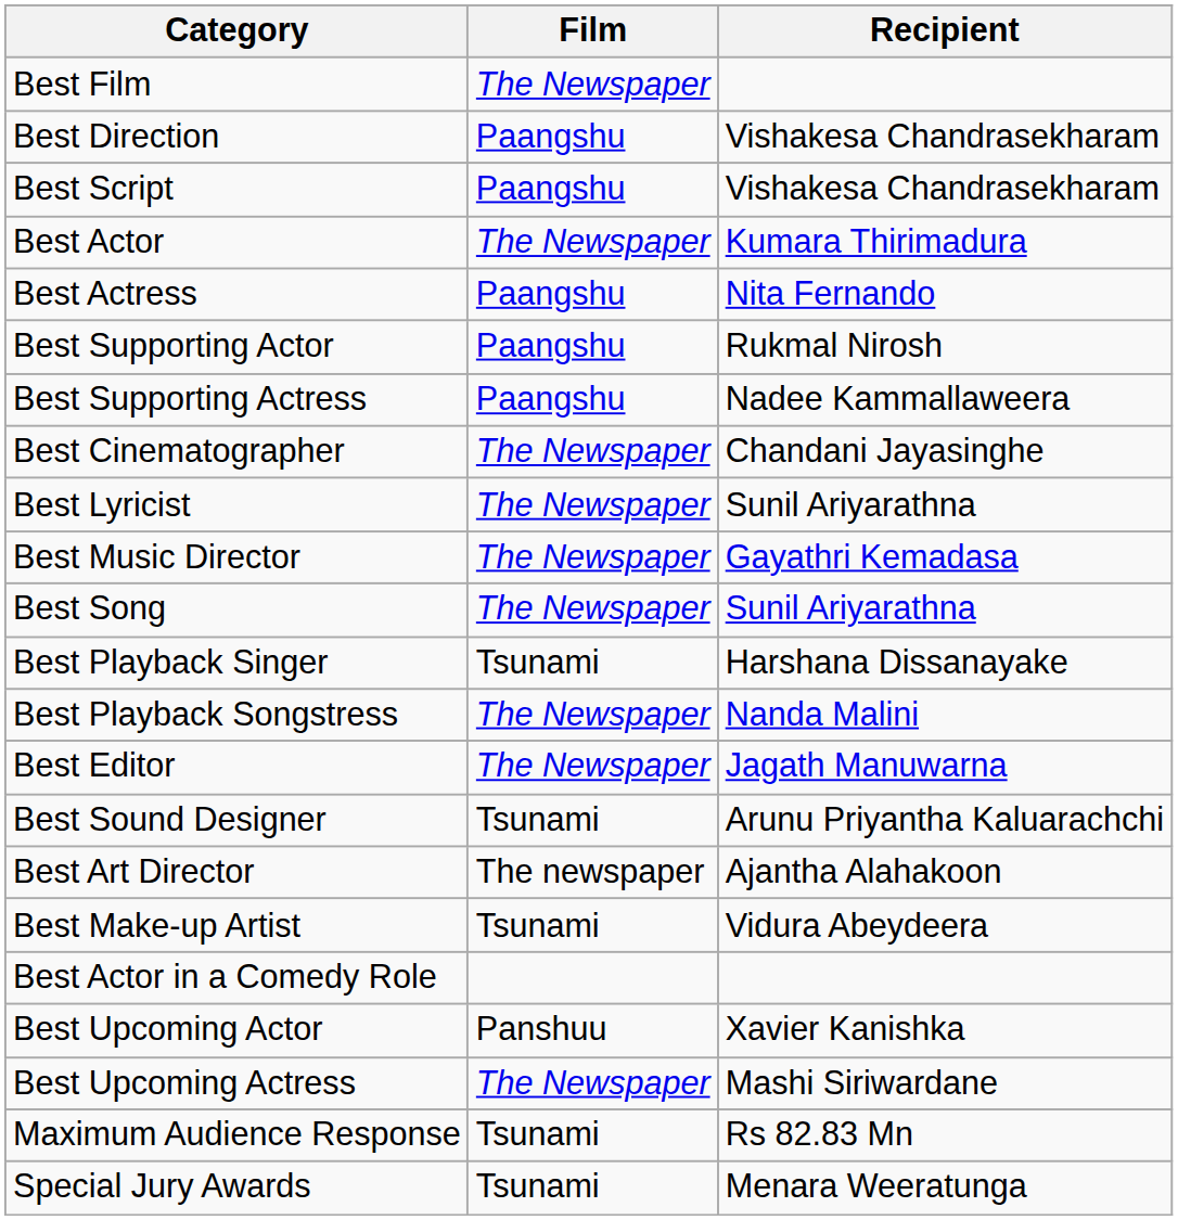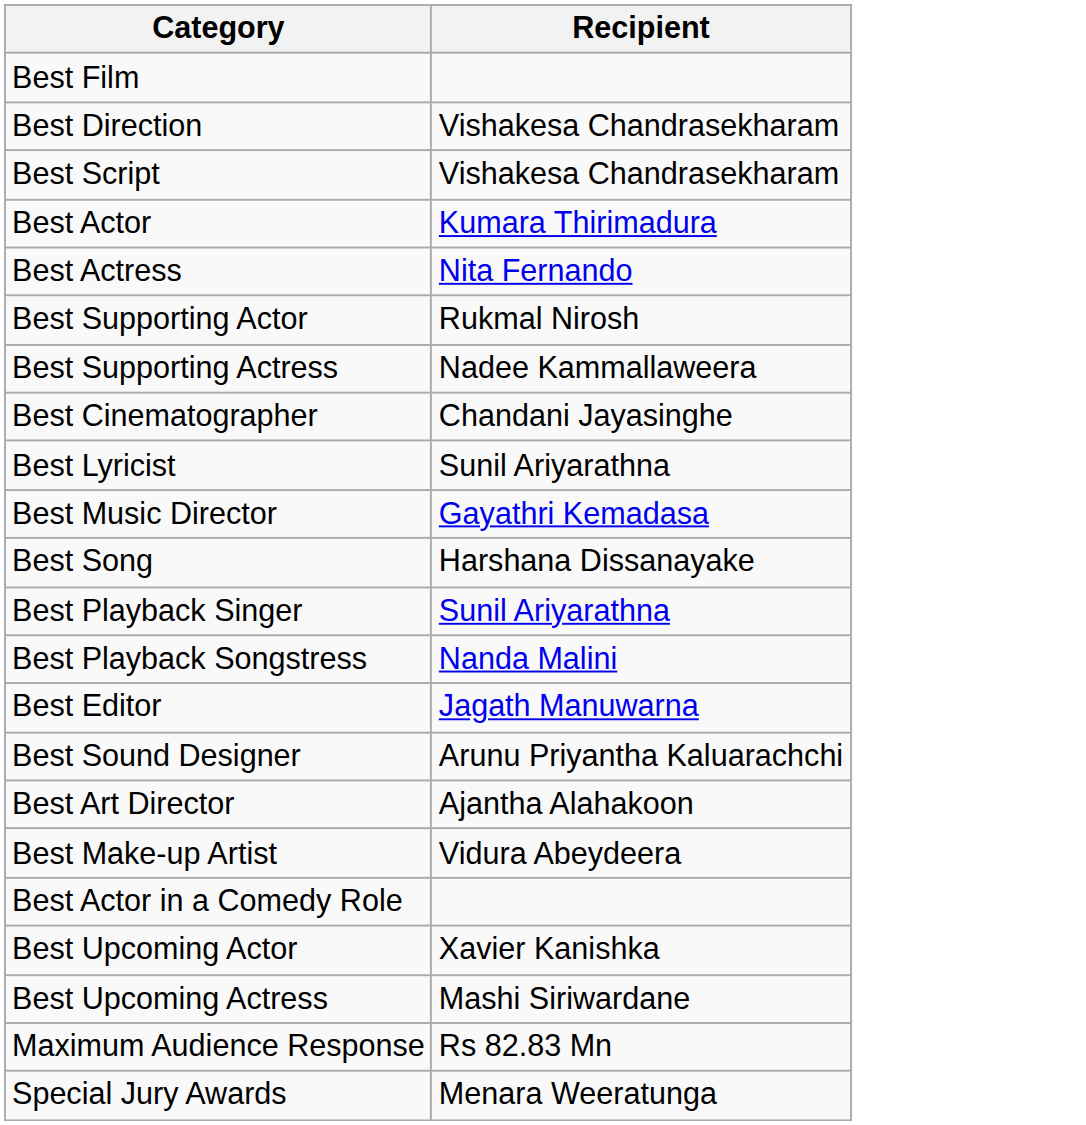 <table class="wikitable plainrowheaders sortable">
 <tr>
 <th scope="col">Category</th>
-<th scope="col">Film</th>
 <th scope="col">Recipient</th>
 </tr>
 <tr>
 <td>Best Film</td>
-<td><em><a href='#'>The Newspaper</a></em></td>
 <td></td>
 </tr>
 <tr>
 <td>Best Direction</td>
-<td><a href='#'>Paangshu</a></td>
 <td>Vishakesa Chandrasekharam</td>
 </tr>
 <tr>
 <td>Best Script</td>
-<td><a href='#'>Paangshu</a></td>
 <td>Vishakesa Chandrasekharam</td>
 </tr>
 <tr>
 <td>Best Actor</td>
-<td><em><a href='#'>The Newspaper</a></em></td>
 <td><a href='#'>Kumara Thirimadura</a></td>
 </tr>
 <tr>
 <td>Best Actress</td>
-<td><a href='#'>Paangshu</a></td>
 <td><a href='#'>Nita Fernando</a></td>
 </tr>
 <tr>
 <td>Best Supporting Actor</td>
-<td><a href='#'>Paangshu</a></td>
 <td>Rukmal Nirosh</td>
 </tr>
 <tr>
 <td>Best Supporting Actress</td>
-<td><a href='#'>Paangshu</a></td>
 <td>Nadee Kammallaweera</td>
 </tr>
 <tr>
 <td>Best Cinematographer</td>
-<td><em><a href='#'>The Newspaper</a></em></td>
 <td>Chandani Jayasinghe</td>
 </tr>
 <tr>
 <td>Best Lyricist</td>
-<td><em><a href='#'>The Newspaper</a></em></td>
 <td>Sunil Ariyarathna</td>
 </tr>
 <tr>
 <td>Best Music Director</td>
-<td><em><a href='#'>The Newspaper</a></em></td>
 <td><a href='#'>Gayathri Kemadasa</a></td>
 </tr>
 <tr>
 <td>Best Song</td>
-<td><em><a href='#'>The Newspaper</a></em></td>
+<td>Harshana Dissanayake</td>
+</tr>
+<tr>
+<td>Best Playback Singer</td>
 <td><a href='#'>Sunil Ariyarathna</a></td>
 </tr>
 <tr>
-<td>Best Playback Singer</td>
-<td>Tsunami</td>
-<td>Harshana Dissanayake</td>
-</tr>
-<tr>
 <td>Best Playback Songstress</td>
-<td><em><a href='#'>The Newspaper</a></em></td>
 <td><a href='#'>Nanda Malini</a></td>
 </tr>
 <tr>
 <td>Best Editor</td>
-<td><em><a href='#'>The Newspaper</a></em></td>
 <td><a href='#'>Jagath Manuwarna</a></td>
 </tr>
 <tr>
 <td>Best Sound Designer</td>
-<td>Tsunami</td>
 <td>Arunu Priyantha Kaluarachchi</td>
 </tr>
 <tr>
 <td>Best Art Director</td>
-<td>The newspaper</td>
 <td>Ajantha Alahakoon</td>
 </tr>
 <tr>
 <td>Best Make-up Artist</td>
-<td>Tsunami</td>
 <td>Vidura Abeydeera</td>
 </tr>
 <tr>
 <td>Best Actor in a Comedy Role</td>
 <td></td>
-<td></td>
 </tr>
 <tr>
 <td>Best Upcoming Actor</td>
-<td>Panshuu</td>
 <td>Xavier Kanishka</td>
 </tr>
 <tr>
 <td>Best Upcoming Actress</td>
-<td><em><a href='#'>The Newspaper</a></em></td>
 <td>Mashi Siriwardane</td>
 </tr>
 <tr>
 <td>Maximum Audience Response</td>
-<td>Tsunami</td>
 <td>Rs 82.83 Mn</td>
 </tr>
 <tr>
 <td>Special Jury Awards</td>
-<td>Tsunami</td>
 <td>Menara Weeratunga</td>
 </tr>
 </table>
